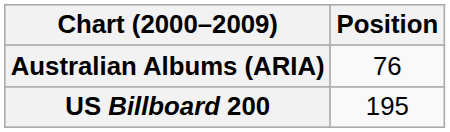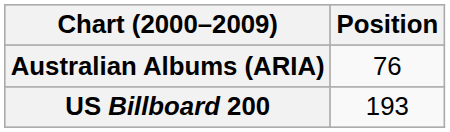 <table class="wikitable sortable plainrowheaders">
 <tr>
 <th>Chart (2000–2009)</th>
 <th>Position</th>
 </tr>
 <tr>
 <th scope="row">Australian Albums (ARIA)</th>
 <td align="center">76</td>
 </tr>
 <tr>
 <th scope="row">US <em>Billboard</em> 200</th>
-<td style="text-align:center;">195</td>
+<td style="text-align:center;">193</td>
 </tr>
 </table>
